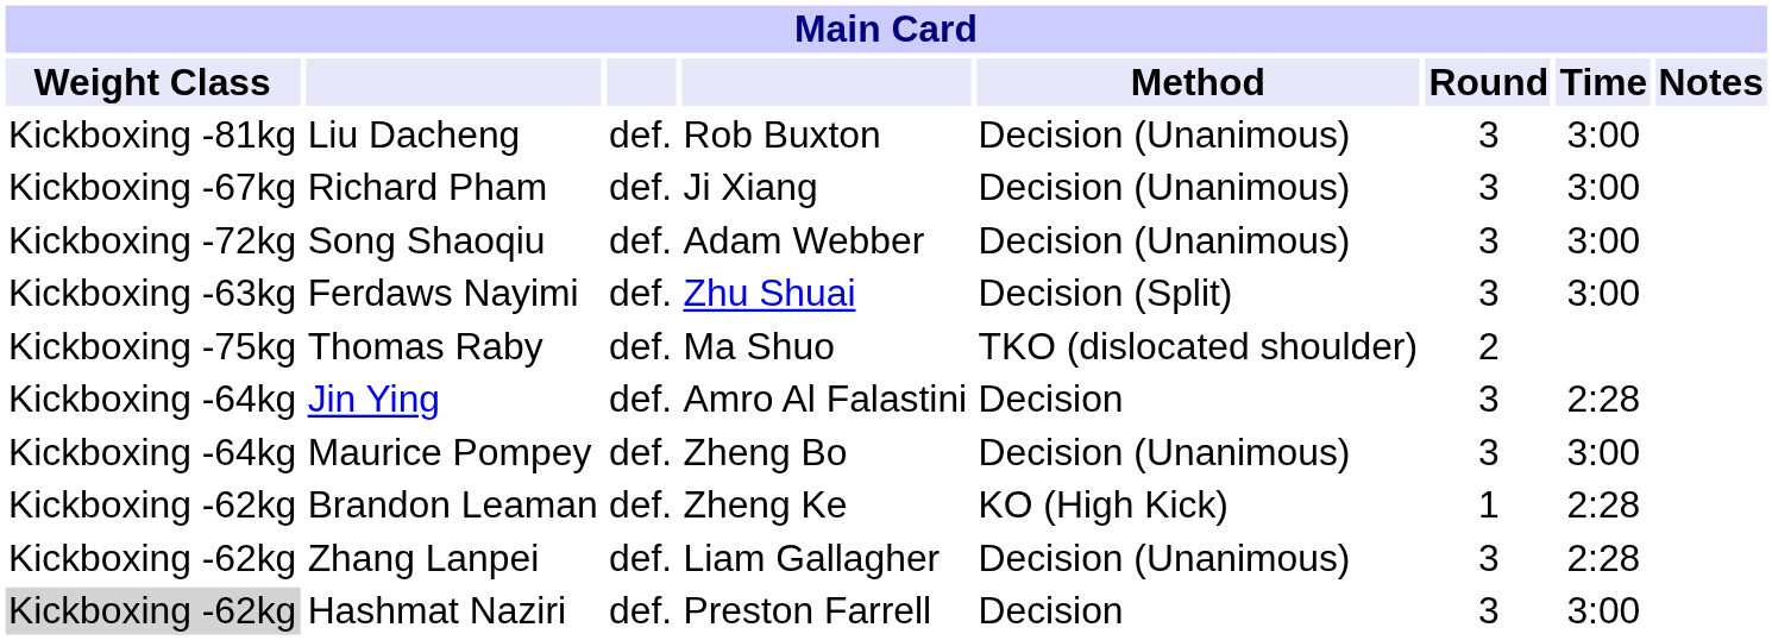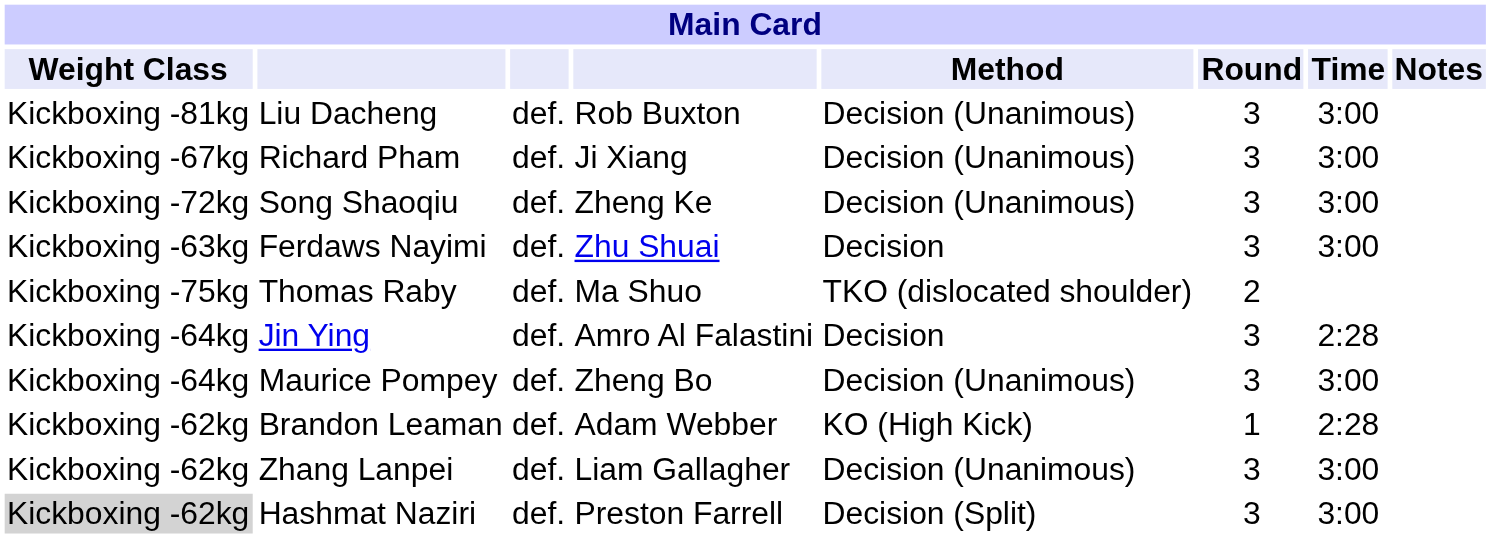 <table class="toccolours" style="font-size: 85%;">
 <tr>
 <th colspan="8" style="background-color: #ccf; color: #000080; text-align: center;"><strong>Main Card</strong></th>
 </tr>
 <tr>
 <th colspan="1" style="background-color: #E6E8FA; color: #000000; text-align: center;">Weight Class</th>
 <th colspan="1" style="background-color: #E6E8FA; color: #000000; text-align: center;"></th>
 <th colspan="1" style="background-color: #E6E8FA; color: #000000; text-align: center;"></th>
 <th colspan="1" style="background-color: #E6E8FA; color: #000000; text-align: center;"></th>
 <th colspan="1" style="background-color: #E6E8FA; color: #000000; text-align: center;">Method</th>
 <th colspan="1" style="background-color: #E6E8FA; color: #000000; text-align: center;">Round</th>
 <th colspan="1" style="background-color: #E6E8FA; color: #000000; text-align: center;">Time</th>
 <th colspan="1" style="background-color: #E6E8FA; color: #000000; text-align: center;">Notes</th>
 </tr>
 <tr>
 <td>Kickboxing -81kg</td>
 <td> Liu Dacheng</td>
 <td align=center>def.</td>
 <td> Rob Buxton</td>
 <td>Decision (Unanimous)</td>
 <td align=center>3</td>
 <td align=center>3:00</td>
 </tr>
 <tr>
 <td>Kickboxing -67kg</td>
 <td> Richard Pham</td>
 <td align=center>def.</td>
 <td> Ji Xiang</td>
 <td>Decision (Unanimous)</td>
 <td align=center>3</td>
 <td align=center>3:00</td>
 </tr>
 <tr>
 <td>Kickboxing -72kg</td>
 <td> Song Shaoqiu</td>
 <td align=center>def.</td>
-<td> Adam Webber</td>
+<td> Zheng Ke</td>
 <td>Decision (Unanimous)</td>
 <td align=center>3</td>
 <td align=center>3:00</td>
 </tr>
 <tr>
 <td>Kickboxing -63kg</td>
 <td> Ferdaws Nayimi</td>
 <td align=center>def.</td>
 <td> <a href='#'>Zhu Shuai</a></td>
-<td>Decision (Split)</td>
+<td>Decision</td>
 <td align=center>3</td>
 <td align=center>3:00</td>
 </tr>
 <tr>
 <td>Kickboxing -75kg</td>
 <td> Thomas Raby</td>
 <td align=center>def.</td>
 <td> Ma Shuo</td>
 <td>TKO (dislocated shoulder)</td>
 <td align=center>2</td>
 <td align=center></td>
 </tr>
 <tr>
 <td>Kickboxing -64kg</td>
 <td> <a href='#'>Jin Ying</a></td>
 <td align=center>def.</td>
 <td> Amro Al Falastini</td>
 <td>Decision</td>
 <td align=center>3</td>
 <td align=center>2:28</td>
 </tr>
 <tr>
 <td>Kickboxing -64kg</td>
 <td> Maurice Pompey</td>
 <td align=center>def.</td>
 <td> Zheng Bo</td>
 <td>Decision (Unanimous)</td>
 <td align=center>3</td>
 <td align=center>3:00</td>
 </tr>
 <tr>
 <td>Kickboxing -62kg</td>
 <td> Brandon Leaman</td>
 <td align=center>def.</td>
-<td> Zheng Ke</td>
+<td> Adam Webber</td>
 <td>KO (High Kick)</td>
 <td align=center>1</td>
 <td align=center>2:28</td>
 </tr>
 <tr>
 <td>Kickboxing -62kg</td>
 <td> Zhang Lanpei</td>
 <td align=center>def.</td>
 <td> Liam Gallagher</td>
 <td>Decision (Unanimous)</td>
 <td align=center>3</td>
-<td align=center>2:28</td>
+<td align=center>3:00</td>
 </tr>
 <tr>
 <td style="background: lightgrey;">Kickboxing -62kg</td>
 <td> Hashmat Naziri</td>
 <td align=center>def.</td>
 <td> Preston Farrell</td>
-<td>Decision</td>
+<td>Decision (Split)</td>
 <td align=center>3</td>
 <td align=center>3:00</td>
 <td></td>
 </tr>
 </table>
